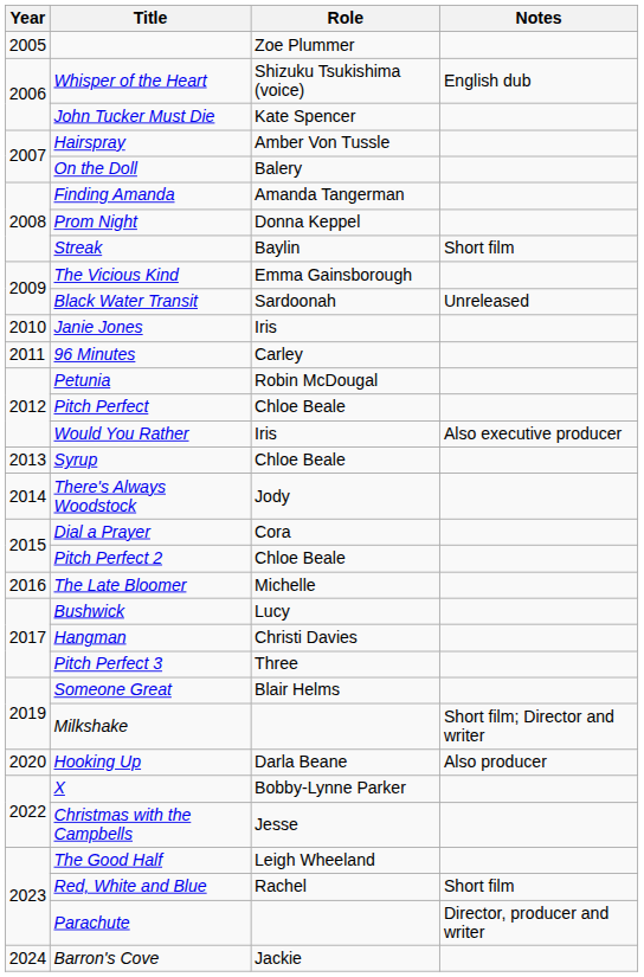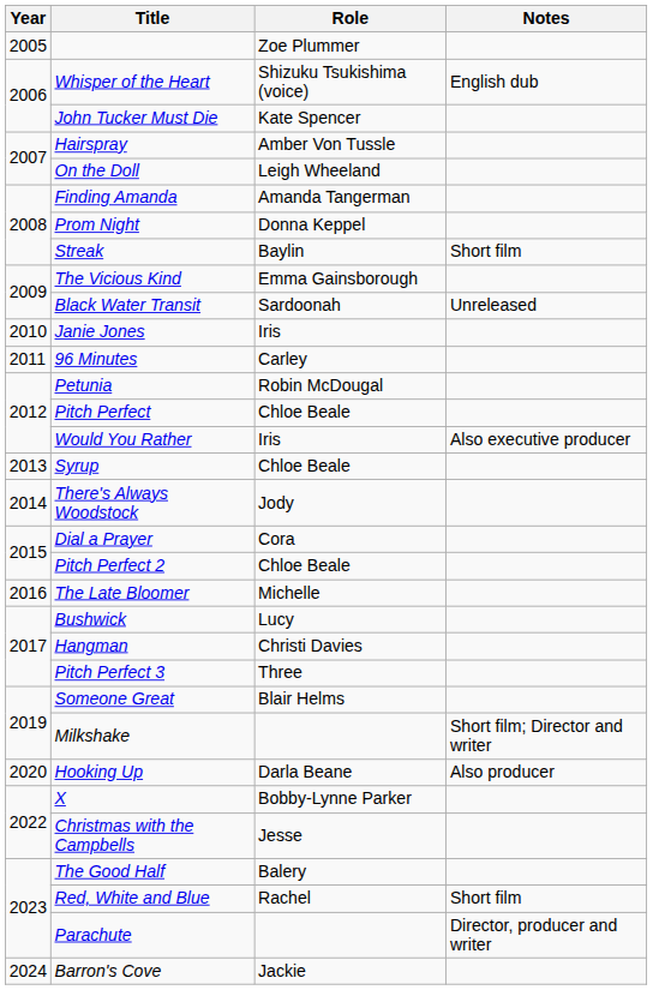 <table class="wikitable sortable">
 <tr>
 <th>Year</th>
 <th>Title</th>
 <th>Role</th>
 <th class="unsortable">Notes</th>
 </tr>
 <tr>
 <td>2005</td>
 <td><em></em></td>
 <td>Zoe Plummer</td>
 <td></td>
 </tr>
 <tr>
 <td rowspan="2">2006</td>
 <td><em><a href='#'>Whisper of the Heart</a></em></td>
 <td>Shizuku Tsukishima (voice)</td>
 <td>English dub</td>
 </tr>
 <tr>
 <td><em><a href='#'>John Tucker Must Die</a></em></td>
 <td>Kate Spencer</td>
 <td></td>
 </tr>
 <tr>
 <td rowspan="2">2007</td>
 <td><em><a href='#'>Hairspray</a></em></td>
 <td>Amber Von Tussle</td>
 <td></td>
 </tr>
 <tr>
 <td><em><a href='#'>On the Doll</a></em></td>
-<td>Balery</td>
+<td>Leigh Wheeland</td>
 <td></td>
 </tr>
 <tr>
 <td rowspan="3">2008</td>
 <td><em><a href='#'>Finding Amanda</a></em></td>
 <td>Amanda Tangerman</td>
 <td></td>
 </tr>
 <tr>
 <td><em><a href='#'>Prom Night</a></em></td>
 <td>Donna Keppel</td>
 <td></td>
 </tr>
 <tr>
 <td><em><a href='#'>Streak</a></em></td>
 <td>Baylin</td>
 <td>Short film</td>
 </tr>
 <tr>
 <td rowspan="2">2009</td>
 <td><em><a href='#'>The Vicious Kind</a></em></td>
 <td>Emma Gainsborough</td>
 <td></td>
 </tr>
 <tr>
 <td><em><a href='#'>Black Water Transit</a></em></td>
 <td>Sardoonah</td>
 <td>Unreleased</td>
 </tr>
 <tr>
 <td>2010</td>
 <td><em><a href='#'>Janie Jones</a></em></td>
 <td>Iris</td>
 <td></td>
 </tr>
 <tr>
 <td>2011</td>
 <td><em><a href='#'>96 Minutes</a></em></td>
 <td>Carley</td>
 <td></td>
 </tr>
 <tr>
 <td rowspan="3">2012</td>
 <td><em><a href='#'>Petunia</a></em></td>
 <td>Robin McDougal</td>
 <td></td>
 </tr>
 <tr>
 <td><em><a href='#'>Pitch Perfect</a></em></td>
 <td>Chloe Beale</td>
 <td></td>
 </tr>
 <tr>
 <td><em><a href='#'>Would You Rather</a></em></td>
 <td>Iris</td>
 <td>Also executive producer</td>
 </tr>
 <tr>
 <td rowspan="1">2013</td>
 <td><em><a href='#'>Syrup</a></em></td>
 <td>Chloe Beale</td>
 <td></td>
 </tr>
 <tr>
 <td rowspan="1">2014</td>
 <td><em><a href='#'>There's Always Woodstock</a></em></td>
 <td>Jody</td>
 <td></td>
 </tr>
 <tr>
 <td rowspan="2">2015</td>
 <td><em><a href='#'>Dial a Prayer</a></em></td>
 <td>Cora</td>
 <td></td>
 </tr>
 <tr>
 <td><em><a href='#'>Pitch Perfect 2</a></em></td>
 <td>Chloe Beale</td>
 <td></td>
 </tr>
 <tr>
 <td>2016</td>
 <td><em><a href='#'>The Late Bloomer</a></em></td>
 <td>Michelle</td>
 <td></td>
 </tr>
 <tr>
 <td rowspan="3">2017</td>
 <td><em><a href='#'>Bushwick</a></em></td>
 <td>Lucy</td>
 <td></td>
 </tr>
 <tr>
 <td><em><a href='#'>Hangman</a></em></td>
 <td>Christi Davies</td>
 <td></td>
 </tr>
 <tr>
 <td><em><a href='#'>Pitch Perfect 3</a></em></td>
 <td>Three</td>
 <td></td>
 </tr>
 <tr>
 <td rowspan="2">2019</td>
 <td><em><a href='#'>Someone Great</a></em></td>
 <td>Blair Helms</td>
 <td></td>
 </tr>
 <tr>
 <td><em>Milkshake</em></td>
 <td></td>
 <td>Short film; Director and writer</td>
 </tr>
 <tr>
 <td>2020</td>
 <td><em><a href='#'>Hooking Up</a></em></td>
 <td>Darla Beane</td>
 <td>Also producer</td>
 </tr>
 <tr>
 <td rowspan="2">2022</td>
 <td><em><a href='#'>X</a></em></td>
 <td>Bobby-Lynne Parker</td>
 <td></td>
 </tr>
 <tr>
 <td><em><a href='#'>Christmas with the Campbells</a></em></td>
 <td>Jesse</td>
 <td></td>
 </tr>
 <tr>
 <td rowspan="3">2023</td>
 <td><em><a href='#'>The Good Half</a></em></td>
-<td>Leigh Wheeland</td>
+<td>Balery</td>
 <td></td>
 </tr>
 <tr>
 <td><em><a href='#'>Red, White and Blue</a></em></td>
 <td>Rachel</td>
 <td>Short film</td>
 </tr>
 <tr>
 <td><em><a href='#'>Parachute</a></em></td>
 <td></td>
 <td>Director, producer and writer</td>
 </tr>
 <tr>
 <td>2024</td>
 <td><em>Barron's Cove</em></td>
 <td>Jackie</td>
 <td></td>
 </tr>
 </table>
